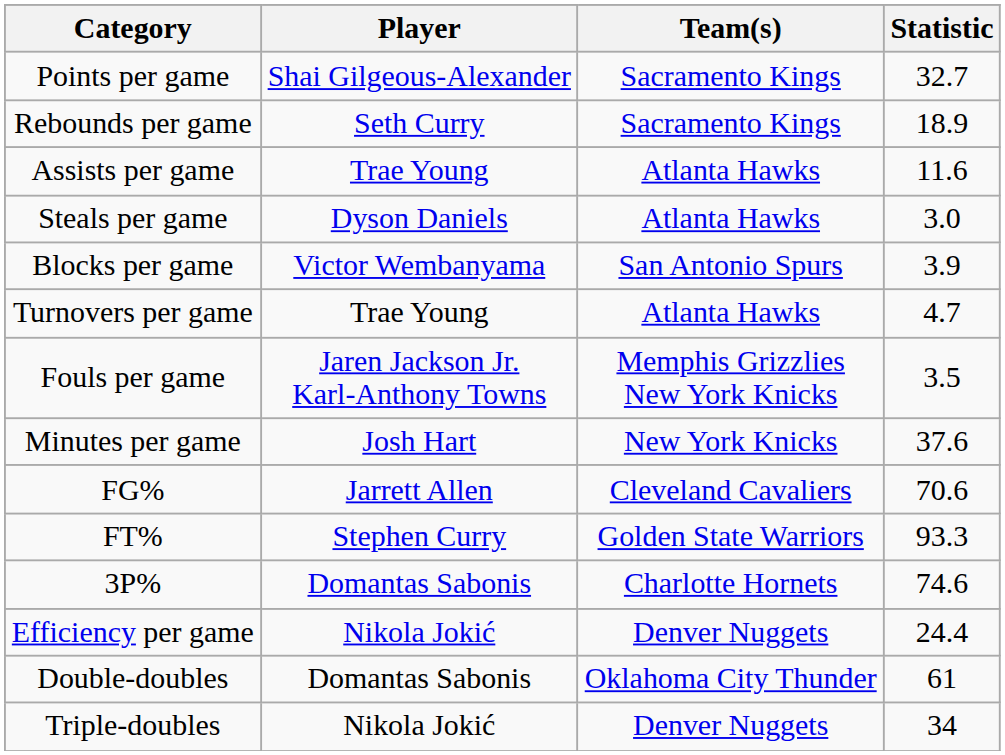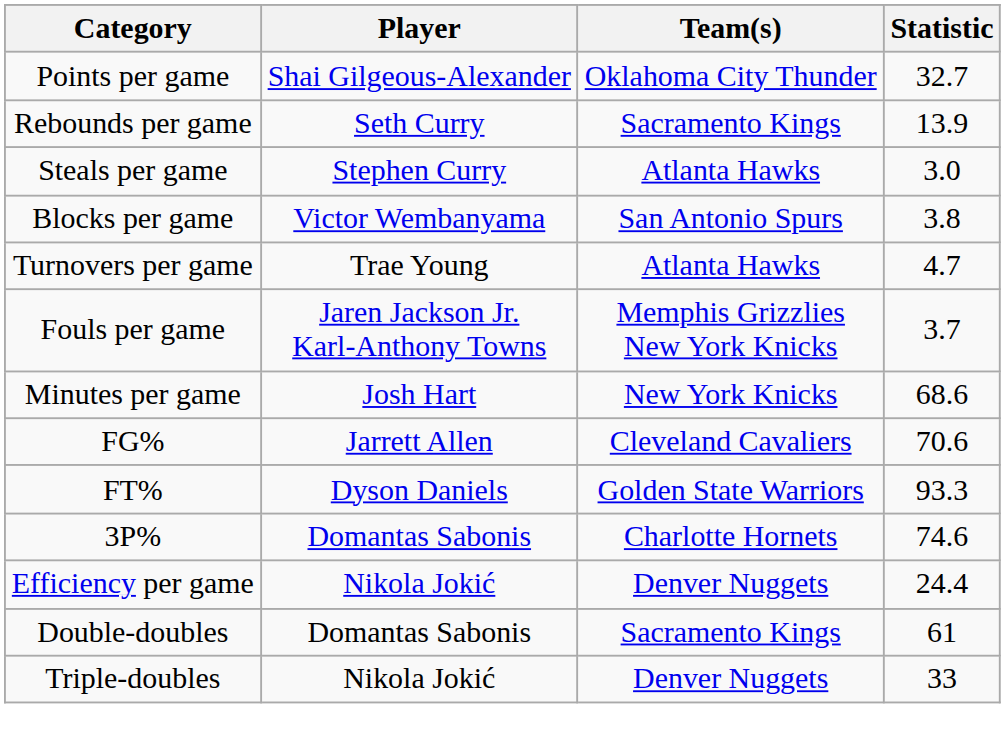 <table class="wikitable" style="text-align:center">
 <tr>
 <th>Category</th>
 <th>Player</th>
 <th>Team(s)</th>
 <th>Statistic</th>
 </tr>
 <tr>
 <td>Points per game</td>
 <td><a href='#'>Shai Gilgeous-Alexander</a></td>
-<td><a href='#'>Sacramento Kings</a></td>
+<td><a href='#'>Oklahoma City Thunder</a></td>
 <td>32.7</td>
 </tr>
 <tr>
 <td>Rebounds per game</td>
 <td><a href='#'>Seth Curry</a></td>
 <td><a href='#'>Sacramento Kings</a></td>
-<td>18.9</td>
-</tr>
-<tr>
-<td>Assists per game</td>
-<td><a href='#'>Trae Young</a></td>
-<td><a href='#'>Atlanta Hawks</a></td>
-<td>11.6</td>
+<td>13.9</td>
 </tr>
 <tr>
 <td>Steals per game</td>
-<td><a href='#'>Dyson Daniels</a></td>
+<td><a href='#'>Stephen Curry</a></td>
 <td><a href='#'>Atlanta Hawks</a></td>
 <td>3.0</td>
 </tr>
 <tr>
 <td>Blocks per game</td>
 <td><a href='#'>Victor Wembanyama</a></td>
 <td><a href='#'>San Antonio Spurs</a></td>
-<td>3.9</td>
+<td>3.8</td>
 </tr>
 <tr>
 <td>Turnovers per game</td>
 <td>Trae Young</td>
 <td><a href='#'>Atlanta Hawks</a></td>
 <td>4.7</td>
 </tr>
 <tr>
 <td>Fouls per game</td>
 <td><a href='#'>Jaren Jackson Jr.</a><br><a href='#'>Karl-Anthony Towns</a></td>
 <td><a href='#'>Memphis Grizzlies</a><br><a href='#'>New York Knicks</a></td>
-<td>3.5</td>
+<td>3.7</td>
 </tr>
 <tr>
 <td>Minutes per game</td>
 <td><a href='#'>Josh Hart</a></td>
 <td><a href='#'>New York Knicks</a></td>
-<td>37.6</td>
+<td>68.6</td>
 </tr>
 <tr>
 <td>FG%</td>
 <td><a href='#'>Jarrett Allen</a></td>
 <td><a href='#'>Cleveland Cavaliers</a></td>
 <td>70.6</td>
 </tr>
 <tr>
 <td>FT%</td>
-<td><a href='#'>Stephen Curry</a></td>
+<td><a href='#'>Dyson Daniels</a></td>
 <td><a href='#'>Golden State Warriors</a></td>
 <td>93.3</td>
 </tr>
 <tr>
 <td>3P%</td>
 <td><a href='#'>Domantas Sabonis</a></td>
 <td><a href='#'>Charlotte Hornets</a></td>
 <td>74.6</td>
 </tr>
 <tr>
 <td><a href='#'>Efficiency</a> per game</td>
 <td><a href='#'>Nikola Jokić</a></td>
 <td><a href='#'>Denver Nuggets</a></td>
 <td>24.4</td>
 </tr>
 <tr>
 <td>Double-doubles</td>
 <td>Domantas Sabonis</td>
-<td><a href='#'>Oklahoma City Thunder</a></td>
+<td><a href='#'>Sacramento Kings</a></td>
 <td>61</td>
 </tr>
 <tr>
 <td>Triple-doubles</td>
 <td>Nikola Jokić</td>
 <td><a href='#'>Denver Nuggets</a></td>
-<td>34</td>
+<td>33</td>
 </tr>
 </table>
